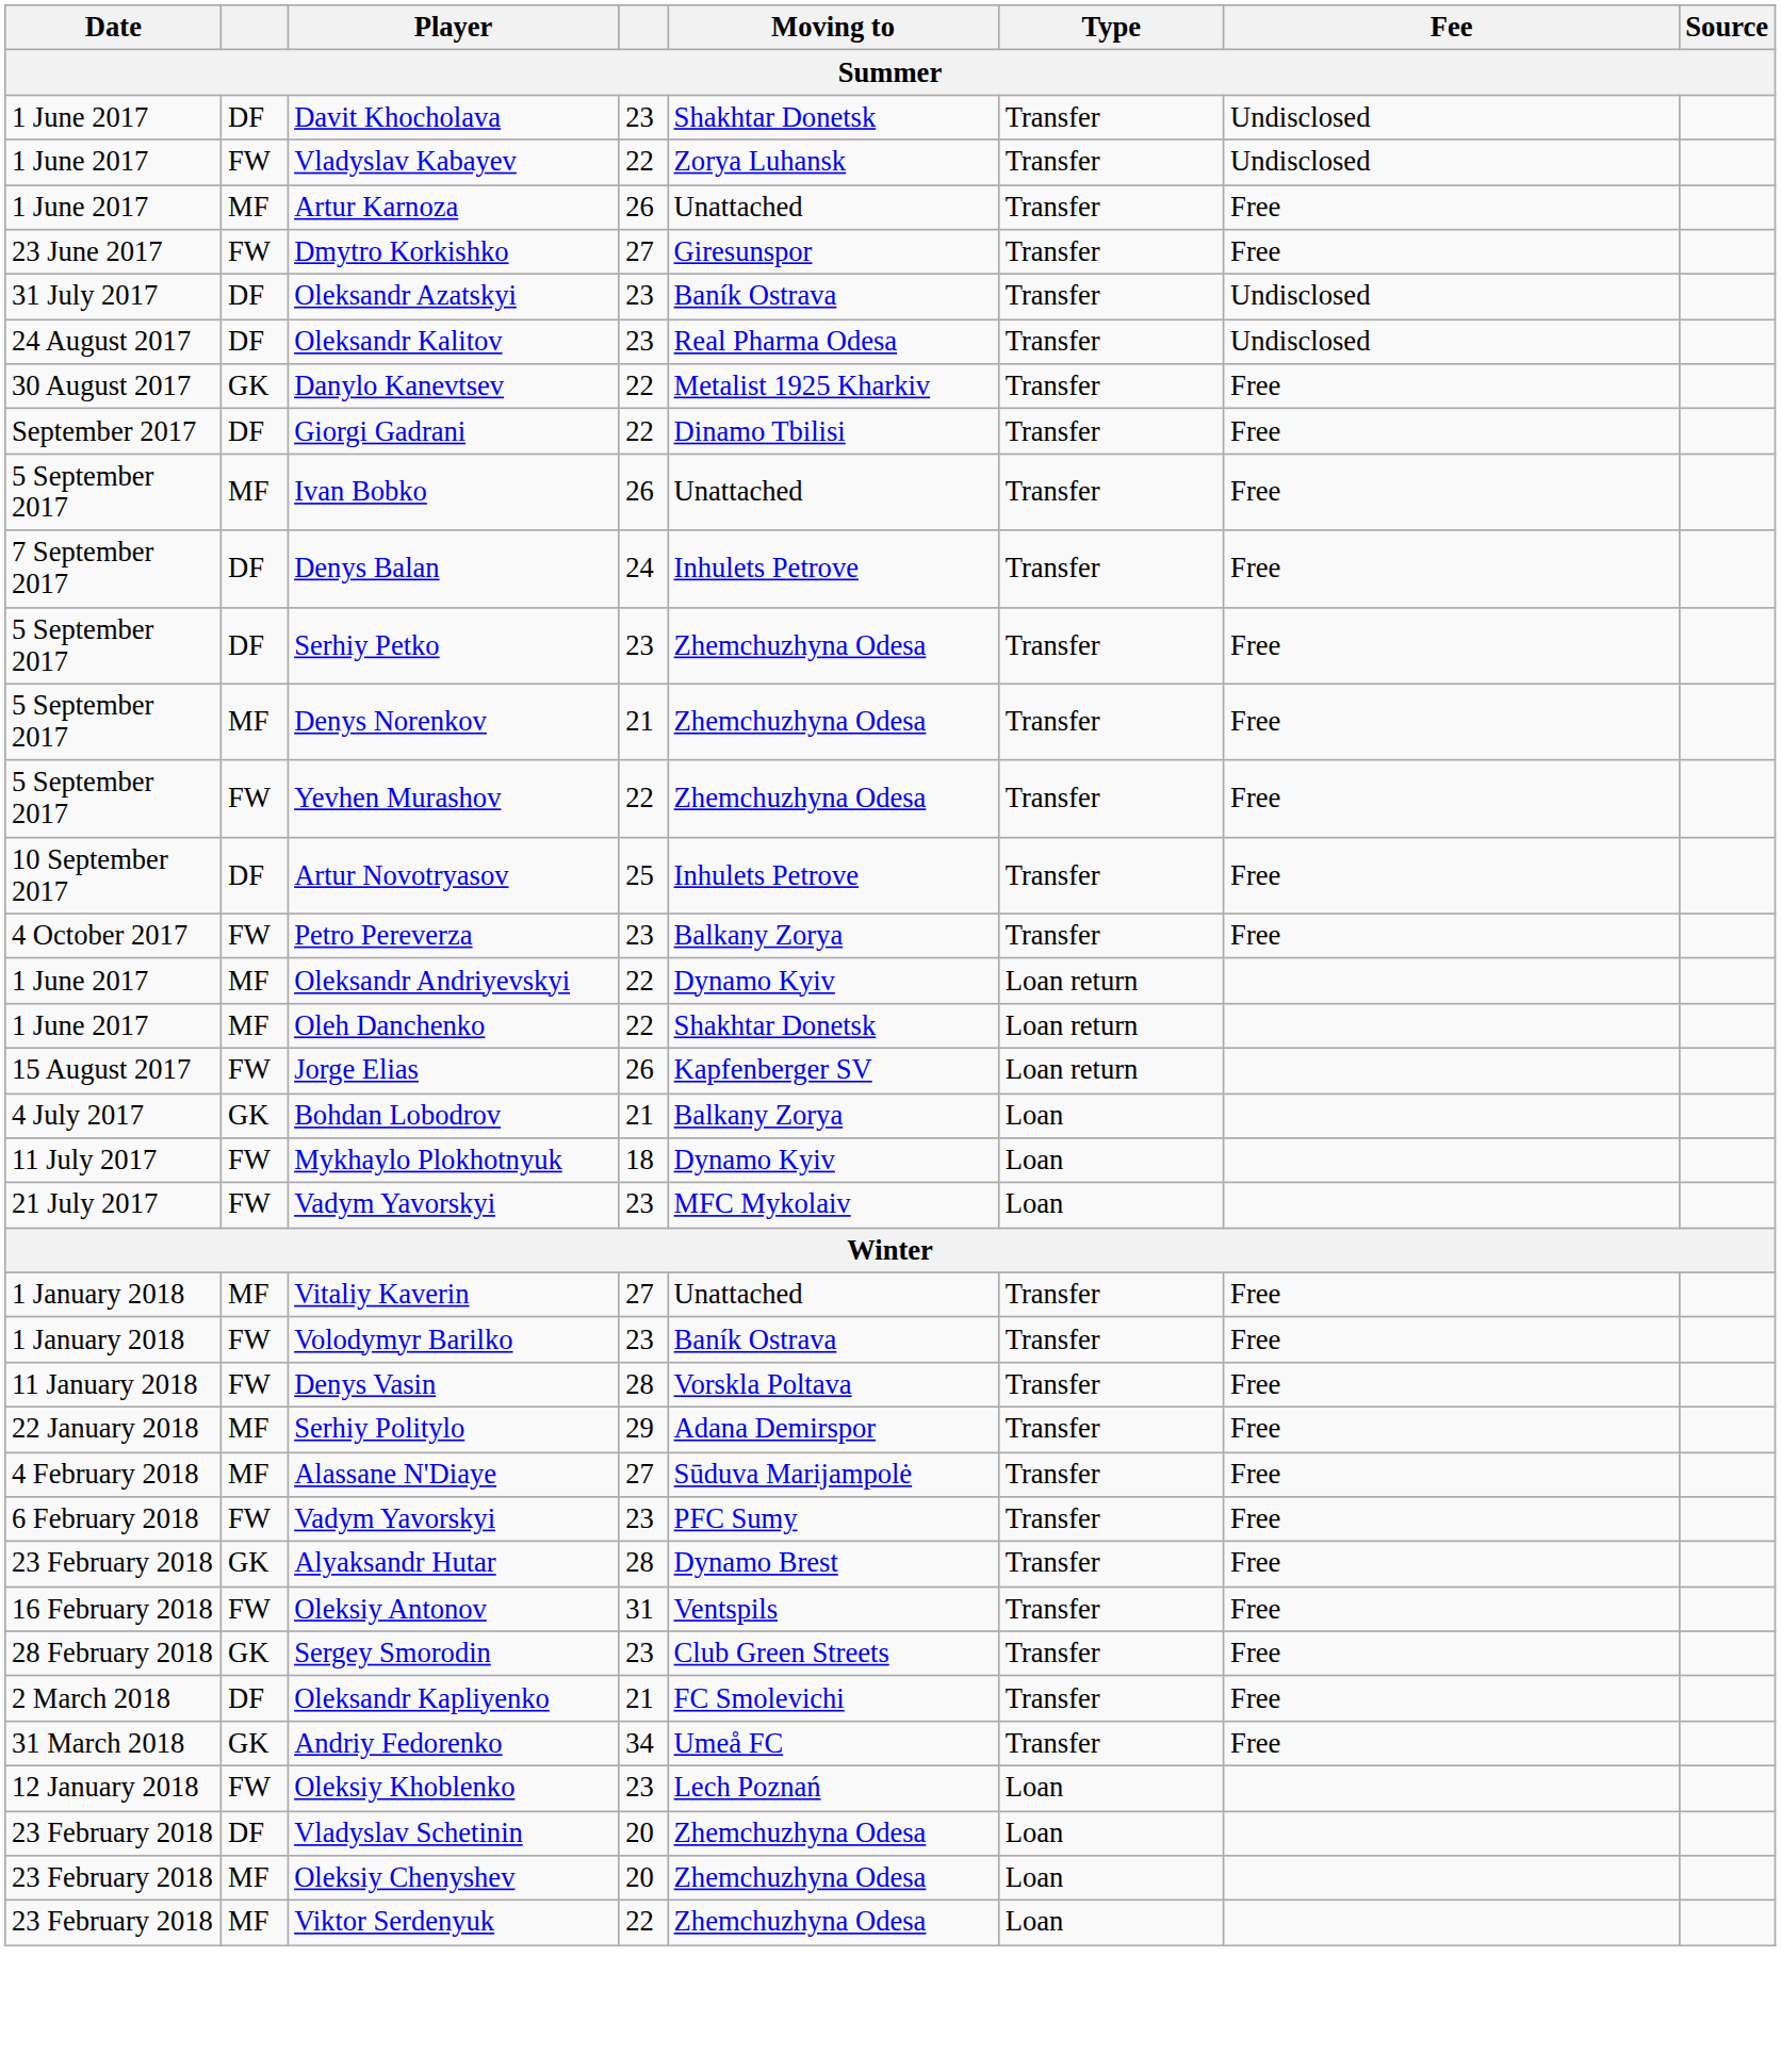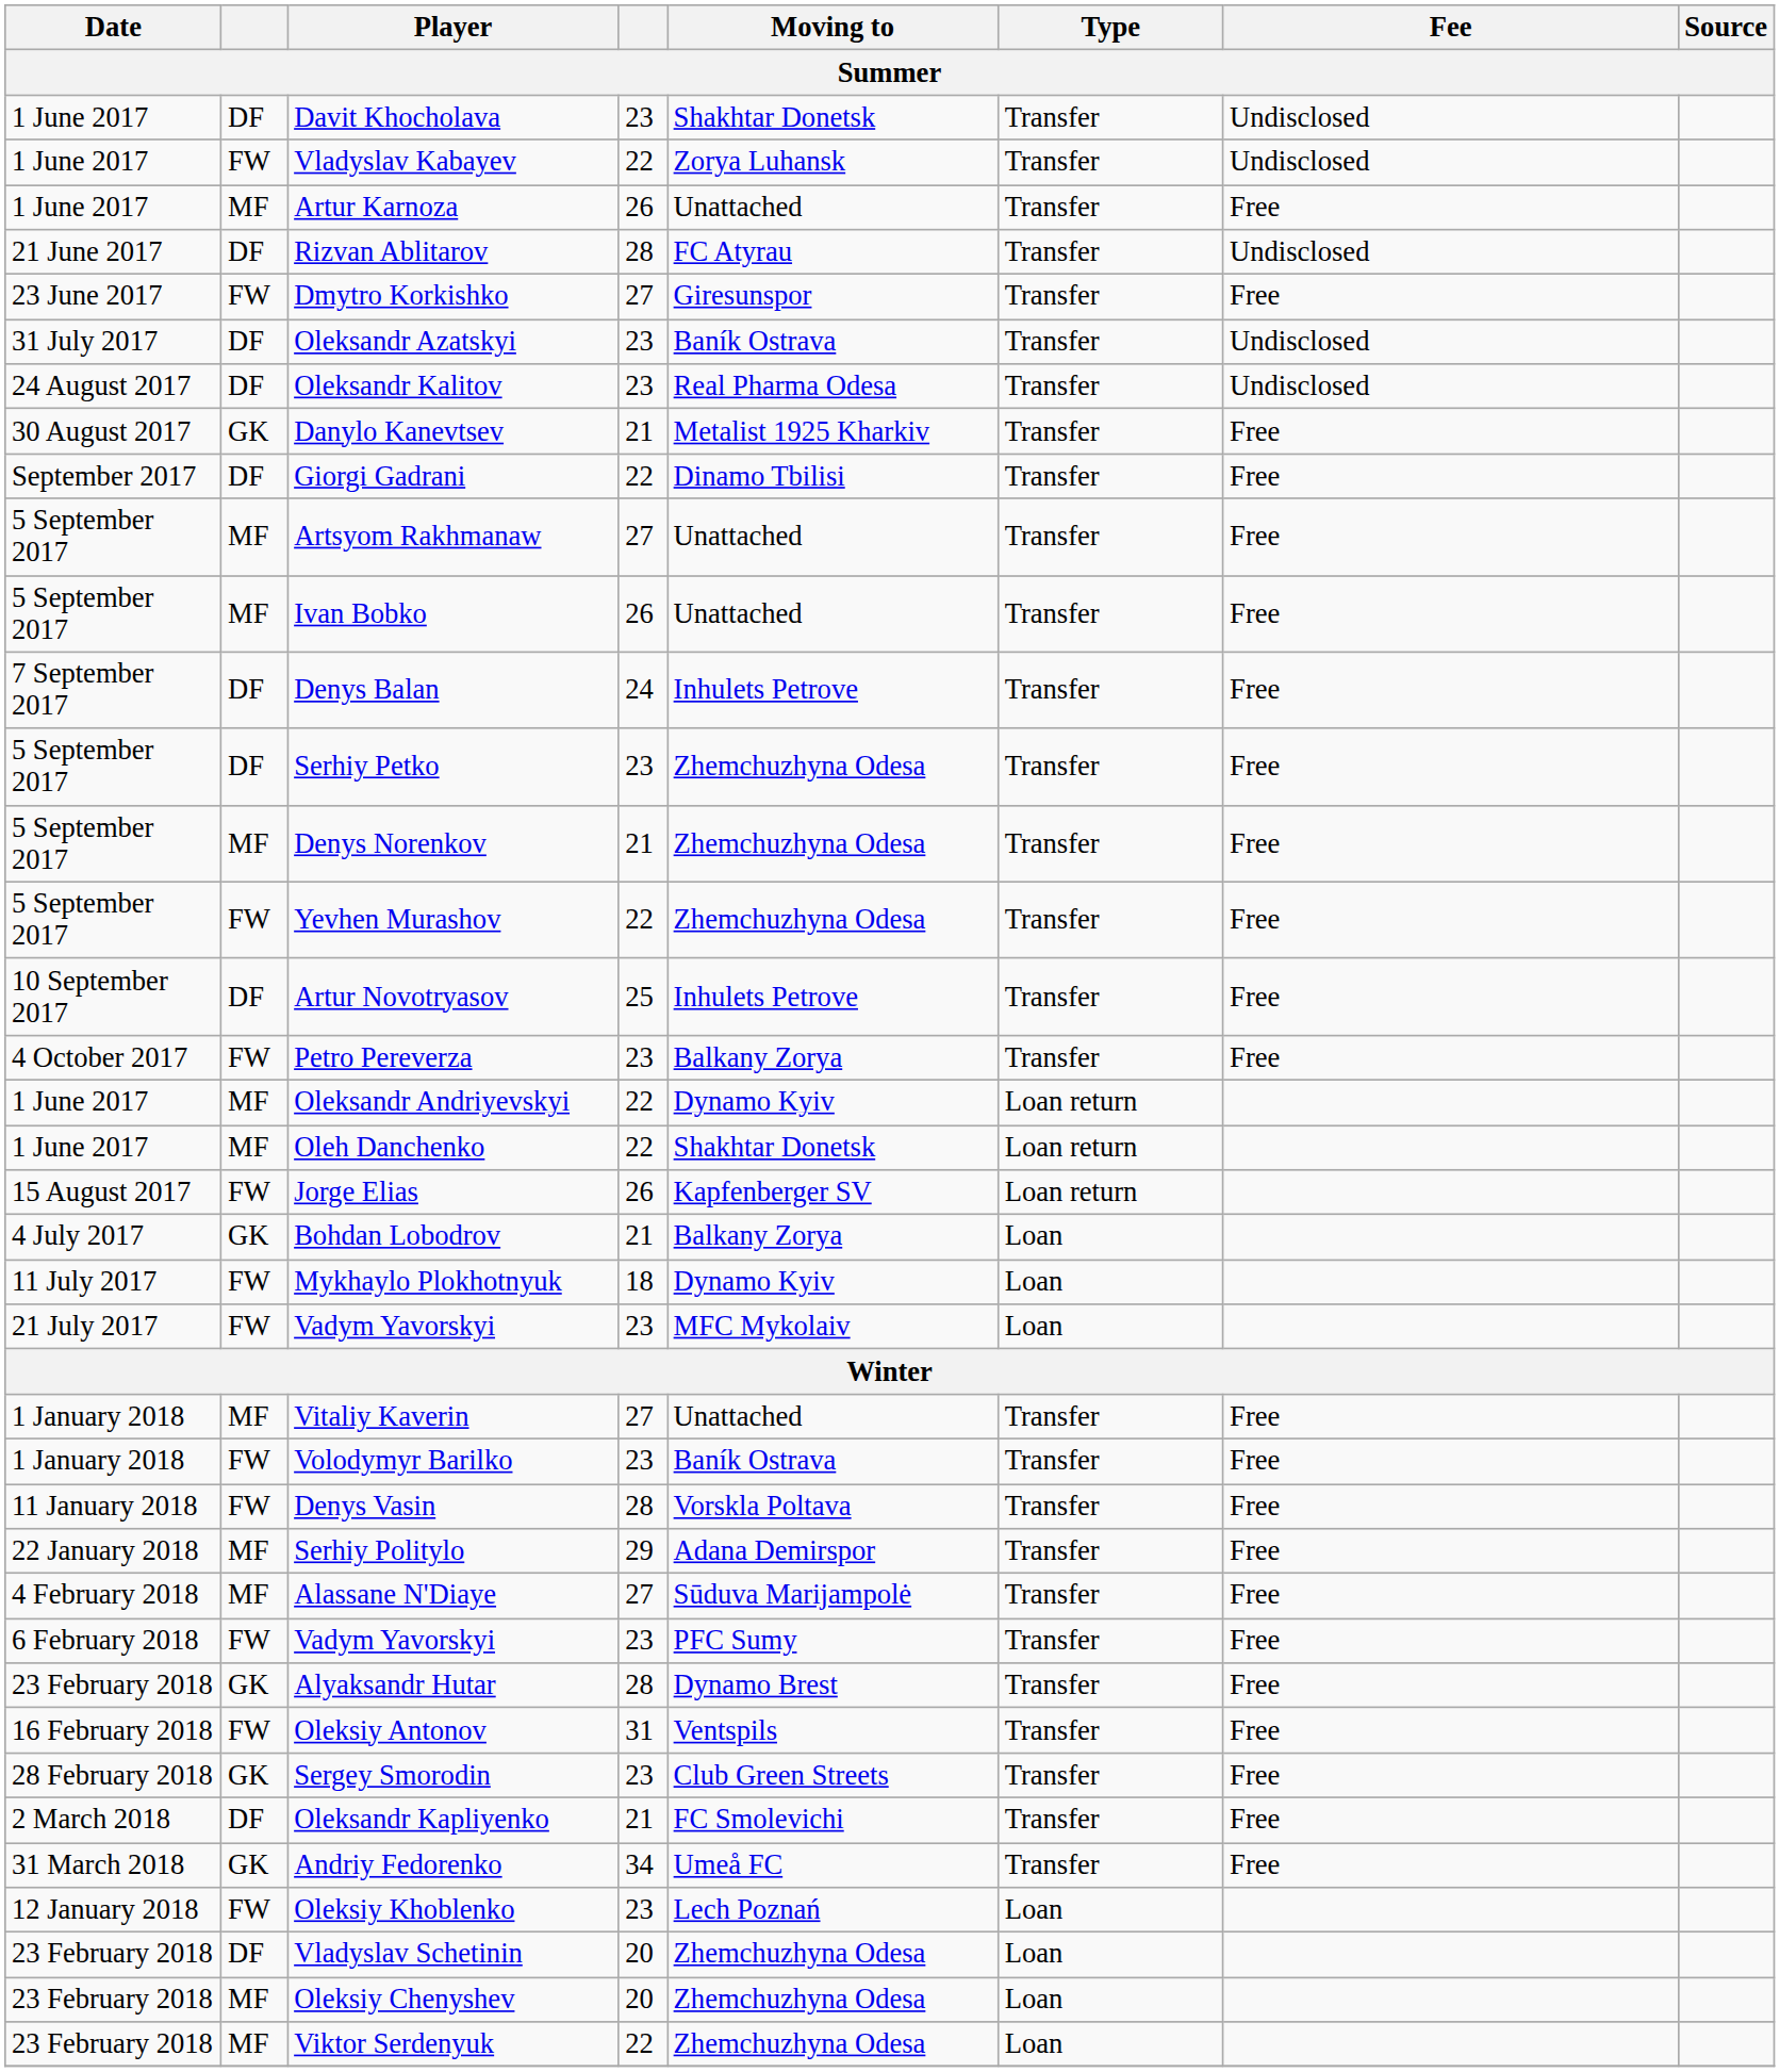 <table class="wikitable sortable">
 <tr>
 <th style="width:115px;">Date</th>
 <th style="width:30px;"></th>
 <th style="width:180px;">Player</th>
 <th style="width:20px;"></th>
 <th style="width:180px;">Moving to</th>
 <th style="width:120px;" class="unsortable">Type</th>
 <th style="width:250px;" class="unsortable">Fee</th>
 <th style="width:20px;">Source</th>
 </tr>
 <tr>
 <th colspan=8>Summer</th>
 </tr>
 <tr>
 <td>1 June 2017</td>
 <td>DF</td>
 <td> <a href='#'>Davit Khocholava</a></td>
 <td>23</td>
 <td> <a href='#'>Shakhtar Donetsk</a></td>
 <td>Transfer</td>
 <td>Undisclosed</td>
 <td></td>
 </tr>
 <tr>
 <td>1 June 2017</td>
 <td>FW</td>
 <td> <a href='#'>Vladyslav Kabayev</a></td>
 <td>22</td>
 <td> <a href='#'>Zorya Luhansk</a></td>
 <td>Transfer</td>
 <td>Undisclosed</td>
 <td></td>
 </tr>
 <tr>
 <td>1 June 2017</td>
 <td>MF</td>
 <td> <a href='#'>Artur Karnoza</a></td>
 <td>26</td>
 <td>Unattached</td>
 <td>Transfer</td>
 <td>Free</td>
 <td></td>
 </tr>
 <tr>
+<td>21 June 2017</td>
+<td>DF</td>
+<td> <a href='#'>Rizvan Ablitarov</a></td>
+<td>28</td>
+<td> <a href='#'>FC Atyrau</a></td>
+<td>Transfer</td>
+<td>Undisclosed</td>
+<td></td>
+</tr>
+<tr>
 <td>23 June 2017</td>
 <td>FW</td>
 <td> <a href='#'>Dmytro Korkishko</a></td>
 <td>27</td>
 <td> <a href='#'>Giresunspor</a></td>
 <td>Transfer</td>
 <td>Free</td>
 <td></td>
 </tr>
 <tr>
 <td>31 July 2017</td>
 <td>DF</td>
 <td> <a href='#'>Oleksandr Azatskyi</a></td>
 <td>23</td>
 <td> <a href='#'>Baník Ostrava</a></td>
 <td>Transfer</td>
 <td>Undisclosed</td>
 <td></td>
 </tr>
 <tr>
 <td>24 August 2017</td>
 <td>DF</td>
 <td> <a href='#'>Oleksandr Kalitov</a></td>
 <td>23</td>
 <td> <a href='#'>Real Pharma Odesa</a></td>
 <td>Transfer</td>
 <td>Undisclosed</td>
 <td></td>
 </tr>
 <tr>
 <td>30 August 2017</td>
 <td>GK</td>
 <td> <a href='#'>Danylo Kanevtsev</a></td>
-<td>22</td>
+<td>21</td>
 <td> <a href='#'>Metalist 1925 Kharkiv</a></td>
 <td>Transfer</td>
 <td>Free</td>
 <td></td>
 </tr>
 <tr>
 <td>September 2017</td>
 <td>DF</td>
 <td> <a href='#'>Giorgi Gadrani</a></td>
 <td>22</td>
 <td> <a href='#'>Dinamo Tbilisi</a></td>
+<td>Transfer</td>
+<td>Free</td>
+<td></td>
+</tr>
+<tr>
+<td>5 September 2017</td>
+<td>MF</td>
+<td> <a href='#'>Artsyom Rakhmanaw</a></td>
+<td>27</td>
+<td>Unattached</td>
 <td>Transfer</td>
 <td>Free</td>
 <td></td>
 </tr>
 <tr>
 <td>5 September 2017</td>
 <td>MF</td>
 <td> <a href='#'>Ivan Bobko</a></td>
 <td>26</td>
 <td>Unattached</td>
 <td>Transfer</td>
 <td>Free</td>
 <td></td>
 </tr>
 <tr>
 <td>7 September 2017</td>
 <td>DF</td>
 <td> <a href='#'>Denys Balan</a></td>
 <td>24</td>
 <td> <a href='#'>Inhulets Petrove</a></td>
 <td>Transfer</td>
 <td>Free</td>
 <td></td>
 </tr>
 <tr>
 <td>5 September 2017</td>
 <td>DF</td>
 <td> <a href='#'>Serhiy Petko</a></td>
 <td>23</td>
 <td> <a href='#'>Zhemchuzhyna Odesa</a></td>
 <td>Transfer</td>
 <td>Free</td>
 <td></td>
 </tr>
 <tr>
 <td>5 September 2017</td>
 <td>MF</td>
 <td> <a href='#'>Denys Norenkov</a></td>
 <td>21</td>
 <td> <a href='#'>Zhemchuzhyna Odesa</a></td>
 <td>Transfer</td>
 <td>Free</td>
 <td></td>
 </tr>
 <tr>
 <td>5 September 2017</td>
 <td>FW</td>
 <td> <a href='#'>Yevhen Murashov</a></td>
 <td>22</td>
 <td> <a href='#'>Zhemchuzhyna Odesa</a></td>
 <td>Transfer</td>
 <td>Free</td>
 <td></td>
 </tr>
 <tr>
 <td>10 September 2017</td>
 <td>DF</td>
 <td> <a href='#'>Artur Novotryasov</a></td>
 <td>25</td>
 <td> <a href='#'>Inhulets Petrove</a></td>
 <td>Transfer</td>
 <td>Free</td>
 <td></td>
 </tr>
 <tr>
 <td>4 October 2017</td>
 <td>FW</td>
 <td> <a href='#'>Petro Pereverza</a></td>
 <td>23</td>
 <td> <a href='#'>Balkany Zorya</a></td>
 <td>Transfer</td>
 <td>Free</td>
 <td></td>
 </tr>
 <tr>
 <td>1 June 2017</td>
 <td>MF</td>
 <td> <a href='#'>Oleksandr Andriyevskyi</a></td>
 <td>22</td>
 <td> <a href='#'>Dynamo Kyiv</a></td>
 <td>Loan return</td>
 <td></td>
 <td></td>
 </tr>
 <tr>
 <td>1 June 2017</td>
 <td>MF</td>
 <td> <a href='#'>Oleh Danchenko</a></td>
 <td>22</td>
 <td> <a href='#'>Shakhtar Donetsk</a></td>
 <td>Loan return</td>
 <td></td>
 <td></td>
 </tr>
 <tr>
 <td>15 August 2017</td>
 <td>FW</td>
 <td> <a href='#'>Jorge Elias</a></td>
 <td>26</td>
 <td> <a href='#'>Kapfenberger SV</a></td>
 <td>Loan return</td>
 <td></td>
 <td></td>
 </tr>
 <tr>
 <td>4 July 2017</td>
 <td>GK</td>
 <td> <a href='#'>Bohdan Lobodrov</a></td>
 <td>21</td>
 <td> <a href='#'>Balkany Zorya</a></td>
 <td>Loan</td>
 <td></td>
 <td></td>
 </tr>
 <tr>
 <td>11 July 2017</td>
 <td>FW</td>
 <td> <a href='#'>Mykhaylo Plokhotnyuk</a></td>
 <td>18</td>
 <td> <a href='#'>Dynamo Kyiv</a></td>
 <td>Loan</td>
 <td></td>
 <td></td>
 </tr>
 <tr>
 <td>21 July 2017</td>
 <td>FW</td>
 <td> <a href='#'>Vadym Yavorskyi</a></td>
 <td>23</td>
 <td> <a href='#'>MFC Mykolaiv</a></td>
 <td>Loan</td>
 <td></td>
 <td></td>
 </tr>
 <tr>
 <th colspan=8>Winter</th>
 </tr>
 <tr>
 <td>1 January 2018</td>
 <td>MF</td>
 <td> <a href='#'>Vitaliy Kaverin</a></td>
 <td>27</td>
 <td>Unattached</td>
 <td>Transfer</td>
 <td>Free</td>
 <td></td>
 </tr>
 <tr>
 <td>1 January 2018</td>
 <td>FW</td>
 <td> <a href='#'>Volodymyr Barilko</a></td>
 <td>23</td>
 <td> <a href='#'>Baník Ostrava</a></td>
 <td>Transfer</td>
 <td>Free</td>
 <td></td>
 </tr>
 <tr>
 <td>11 January 2018</td>
 <td>FW</td>
 <td> <a href='#'>Denys Vasin</a></td>
 <td>28</td>
 <td> <a href='#'>Vorskla Poltava</a></td>
 <td>Transfer</td>
 <td>Free</td>
 <td></td>
 </tr>
 <tr>
 <td>22 January 2018</td>
 <td>MF</td>
 <td> <a href='#'>Serhiy Politylo</a></td>
 <td>29</td>
 <td> <a href='#'>Adana Demirspor</a></td>
 <td>Transfer</td>
 <td>Free</td>
 <td></td>
 </tr>
 <tr>
 <td>4 February 2018</td>
 <td>MF</td>
 <td> <a href='#'>Alassane N'Diaye</a></td>
 <td>27</td>
 <td> <a href='#'>Sūduva Marijampolė</a></td>
 <td>Transfer</td>
 <td>Free</td>
 <td></td>
 </tr>
 <tr>
 <td>6 February 2018</td>
 <td>FW</td>
 <td> <a href='#'>Vadym Yavorskyi</a></td>
 <td>23</td>
 <td> <a href='#'>PFC Sumy</a></td>
 <td>Transfer</td>
 <td>Free</td>
 <td></td>
 </tr>
 <tr>
 <td>23 February 2018</td>
 <td>GK</td>
 <td> <a href='#'>Alyaksandr Hutar</a></td>
 <td>28</td>
 <td> <a href='#'>Dynamo Brest</a></td>
 <td>Transfer</td>
 <td>Free</td>
 <td></td>
 </tr>
 <tr>
 <td>16 February 2018</td>
 <td>FW</td>
 <td> <a href='#'>Oleksiy Antonov</a></td>
 <td>31</td>
 <td> <a href='#'>Ventspils</a></td>
 <td>Transfer</td>
 <td>Free</td>
 <td></td>
 </tr>
 <tr>
 <td>28 February 2018</td>
 <td>GK</td>
 <td> <a href='#'>Sergey Smorodin</a></td>
 <td>23</td>
 <td> <a href='#'>Club Green Streets</a></td>
 <td>Transfer</td>
 <td>Free</td>
 <td></td>
 </tr>
 <tr>
 <td>2 March 2018</td>
 <td>DF</td>
 <td> <a href='#'>Oleksandr Kapliyenko</a></td>
 <td>21</td>
 <td> <a href='#'>FC Smolevichi</a></td>
 <td>Transfer</td>
 <td>Free</td>
 <td></td>
 </tr>
 <tr>
 <td>31 March 2018</td>
 <td>GK</td>
 <td> <a href='#'>Andriy Fedorenko</a></td>
 <td>34</td>
 <td> <a href='#'>Umeå FC</a></td>
 <td>Transfer</td>
 <td>Free</td>
 <td></td>
 </tr>
 <tr>
 <td>12 January 2018</td>
 <td>FW</td>
 <td> <a href='#'>Oleksiy Khoblenko</a></td>
 <td>23</td>
 <td> <a href='#'>Lech Poznań</a></td>
 <td>Loan</td>
 <td></td>
 <td></td>
 </tr>
 <tr>
 <td>23 February 2018</td>
 <td>DF</td>
 <td> <a href='#'>Vladyslav Schetinin</a></td>
 <td>20</td>
 <td> <a href='#'>Zhemchuzhyna Odesa</a></td>
 <td>Loan</td>
 <td></td>
 <td></td>
 </tr>
 <tr>
 <td>23 February 2018</td>
 <td>MF</td>
 <td> <a href='#'>Oleksiy Chenyshev</a></td>
 <td>20</td>
 <td> <a href='#'>Zhemchuzhyna Odesa</a></td>
 <td>Loan</td>
 <td></td>
 <td></td>
 </tr>
 <tr>
 <td>23 February 2018</td>
 <td>MF</td>
 <td> <a href='#'>Viktor Serdenyuk</a></td>
 <td>22</td>
 <td> <a href='#'>Zhemchuzhyna Odesa</a></td>
 <td>Loan</td>
 <td></td>
 <td></td>
 </tr>
 <tr>
 </tr>
 </table>
